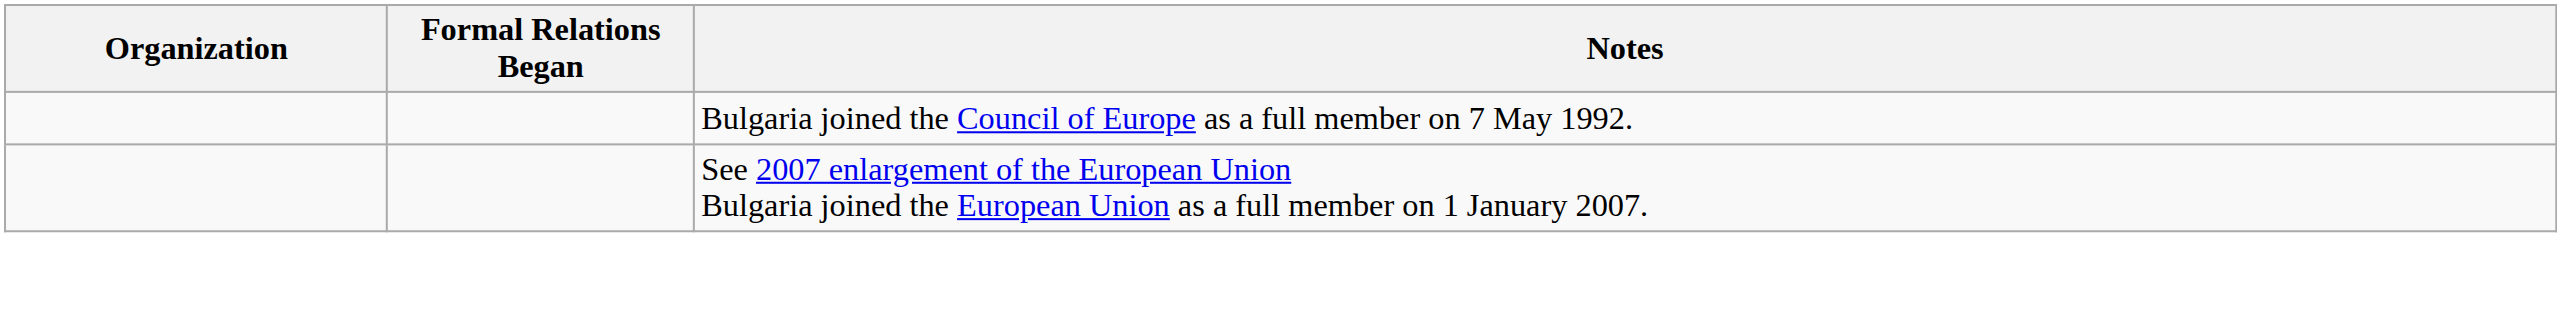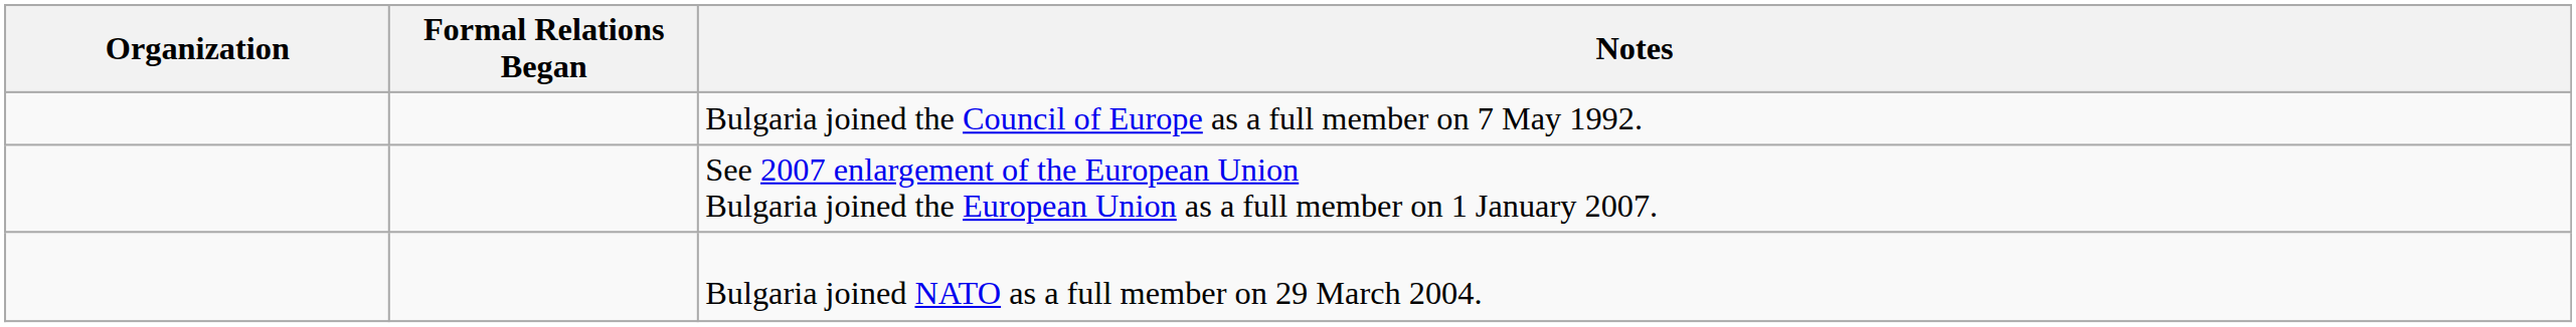 <table class="wikitable sortable" border="1" style="width:100%; margin:auto;">
 <tr>
 <th width="15%">Organization</th>
 <th width="12%">Formal Relations Began</th>
 <th>Notes</th>
 </tr>
 <tr -valign="top">
 <td></td>
 <td></td>
 <td>Bulgaria joined the <a href='#'>Council of Europe</a> as a full member on 7 May 1992.</td>
 </tr>
 <tr -valign="top">
 <td></td>
 <td></td>
 <td>See <a href='#'>2007 enlargement of the European Union</a><br>Bulgaria joined the <a href='#'>European Union</a> as a full member on 1 January 2007.</td>
 </tr>
+<tr -valign="top">
+<td></td>
+<td></td>
+<td><br>Bulgaria joined <a href='#'>NATO</a> as a full member on 29 March 2004.</td>
+</tr>
 </table>
